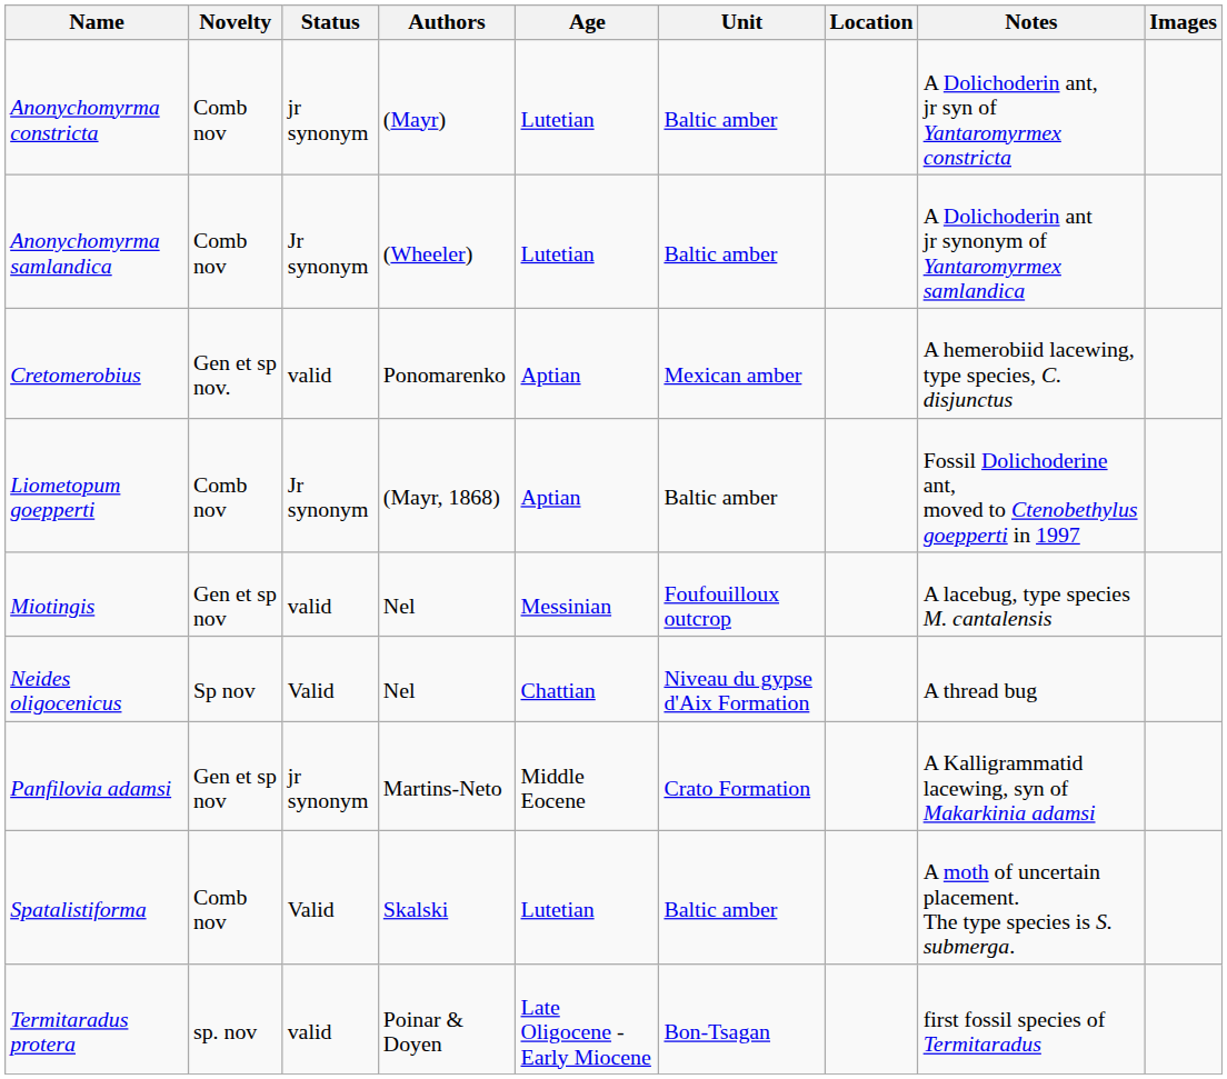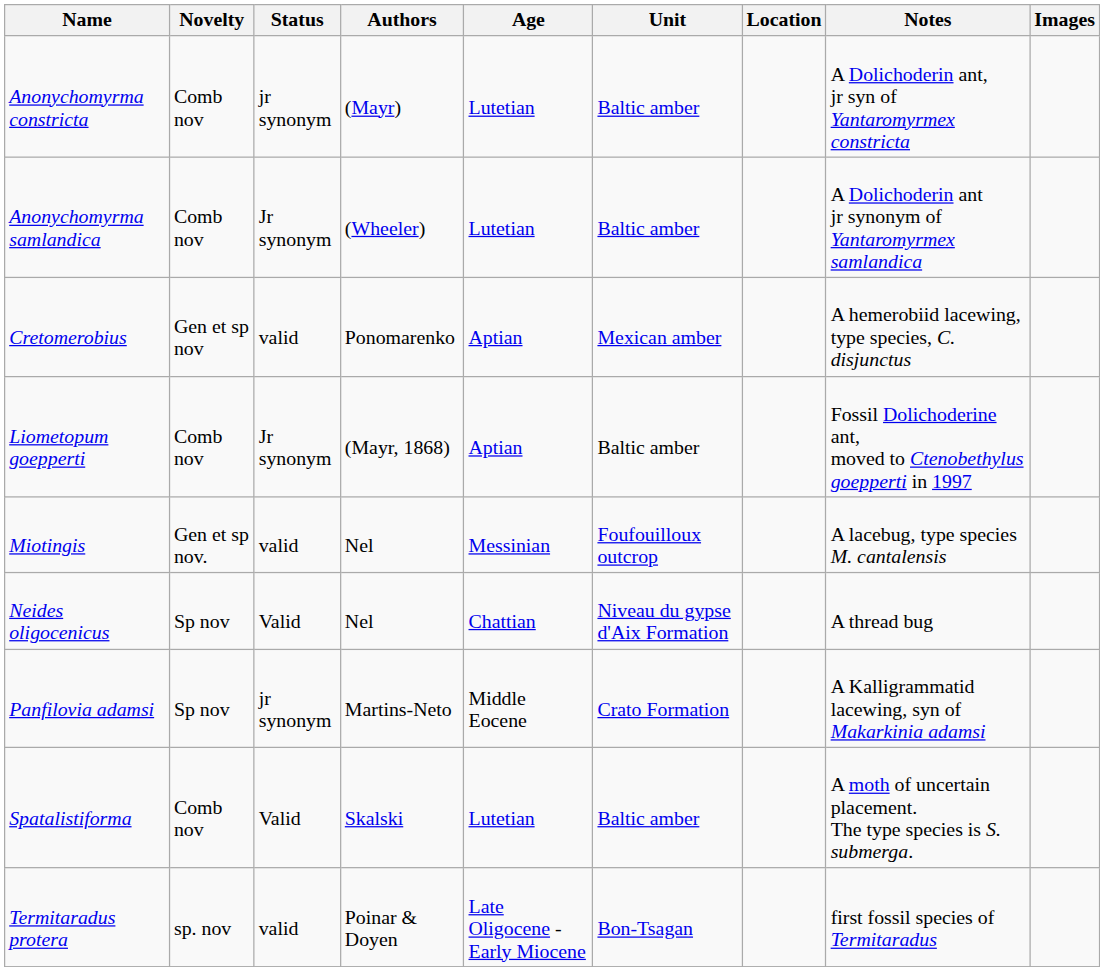 <table class="wikitable sortable" align="center" width="100%">
 <tr>
 <th>Name</th>
 <th>Novelty</th>
 <th>Status</th>
 <th>Authors</th>
 <th>Age</th>
 <th>Unit</th>
 <th>Location</th>
 <th>Notes</th>
 <th>Images</th>
 </tr>
 <tr>
 <td><br><em><a href='#'>Anonychomyrma constricta</a></em></td>
 <td><br>Comb nov</td>
 <td><br>jr synonym</td>
 <td><br>(<a href='#'>Mayr</a>)</td>
 <td><br><a href='#'>Lutetian</a></td>
 <td><br><a href='#'>Baltic amber</a></td>
 <td><br></td>
 <td><br>A <a href='#'>Dolichoderin</a> ant,<br> jr syn of <em><a href='#'>Yantaromyrmex constricta</a></em></td>
 <td><br></td>
 </tr>
 <tr>
 <td><br><em><a href='#'>Anonychomyrma samlandica</a></em></td>
 <td><br>Comb nov</td>
 <td><br>Jr synonym</td>
 <td><br>(<a href='#'>Wheeler</a>)</td>
 <td><br><a href='#'>Lutetian</a></td>
 <td><br><a href='#'>Baltic amber</a></td>
 <td><br></td>
 <td><br>A <a href='#'>Dolichoderin</a> ant<br> jr synonym of <em><a href='#'>Yantaromyrmex samlandica</a></em></td>
 <td><br></td>
 </tr>
 <tr>
 <td><br><em><a href='#'>Cretomerobius</a></em></td>
-<td><br>Gen et sp nov.</td>
+<td><br>Gen et sp nov</td>
 <td><br>valid</td>
 <td><br>Ponomarenko</td>
 <td><br><a href='#'>Aptian</a></td>
 <td><br><a href='#'>Mexican amber</a></td>
 <td><br></td>
 <td><br>A hemerobiid lacewing, type species, <em>C. disjunctus</em></td>
 <td></td>
 </tr>
 <tr>
 <td><br><em><a href='#'>Liometopum goepperti</a></em></td>
 <td><br>Comb nov</td>
 <td><br>Jr synonym</td>
 <td><br>(Mayr, 1868)</td>
 <td><br><a href='#'>Aptian</a></td>
 <td><br>Baltic amber</td>
 <td><br></td>
 <td><br>Fossil <a href='#'>Dolichoderine</a> ant,<br> moved to <em><a href='#'>Ctenobethylus goepperti</a></em> in <a href='#'>1997</a></td>
 <td><br></td>
 </tr>
 <tr>
 <td><br><em><a href='#'>Miotingis</a></em></td>
-<td><br>Gen et sp nov</td>
+<td><br>Gen et sp nov.</td>
 <td><br>valid</td>
 <td><br>Nel</td>
 <td><br><a href='#'>Messinian</a></td>
 <td><br><a href='#'>Foufouilloux outcrop</a></td>
 <td><br></td>
 <td><br>A lacebug, type species <em>M. cantalensis</em></td>
 <td><br></td>
 </tr>
 <tr>
 <td><br><em><a href='#'>Neides oligocenicus</a></em></td>
 <td><br>Sp nov</td>
 <td><br>Valid</td>
 <td><br>Nel</td>
 <td><br><a href='#'>Chattian</a></td>
 <td><br><a href='#'>Niveau du gypse d'Aix Formation</a></td>
 <td><br></td>
 <td><br>A thread bug</td>
 <td><br></td>
 </tr>
 <tr>
 <td><br><em><a href='#'>Panfilovia adamsi</a></em></td>
-<td><br>Gen et sp nov</td>
+<td><br>Sp nov</td>
 <td><br>jr synonym</td>
 <td><br>Martins-Neto</td>
 <td><br>Middle Eocene</td>
 <td><br><a href='#'>Crato Formation</a></td>
 <td><br></td>
 <td><br>A Kalligrammatid lacewing, syn of <em><a href='#'>Makarkinia adamsi</a></em></td>
 <td></td>
 </tr>
 <tr>
 <td><br><em><a href='#'>Spatalistiforma</a></em></td>
 <td><br>Comb nov</td>
 <td><br>Valid</td>
 <td><br><a href='#'>Skalski</a></td>
 <td><br><a href='#'>Lutetian</a></td>
 <td><br><a href='#'>Baltic amber</a></td>
 <td><br></td>
 <td><br>A <a href='#'>moth</a> of uncertain placement.<br> The type species is <em>S. submerga</em>.</td>
 <td><br></td>
 </tr>
 <tr>
 <td><br><em><a href='#'>Termitaradus protera</a></em></td>
 <td><br>sp. nov</td>
 <td><br>valid</td>
 <td><br>Poinar & Doyen</td>
 <td><br><a href='#'>Late Oligocene</a> - <a href='#'>Early Miocene</a></td>
 <td><br><a href='#'>Bon-Tsagan</a></td>
 <td><br></td>
 <td><br>first fossil species of <em><a href='#'>Termitaradus</a></em></td>
 <td></td>
 </tr>
 <tr>
 </tr>
 </table>
